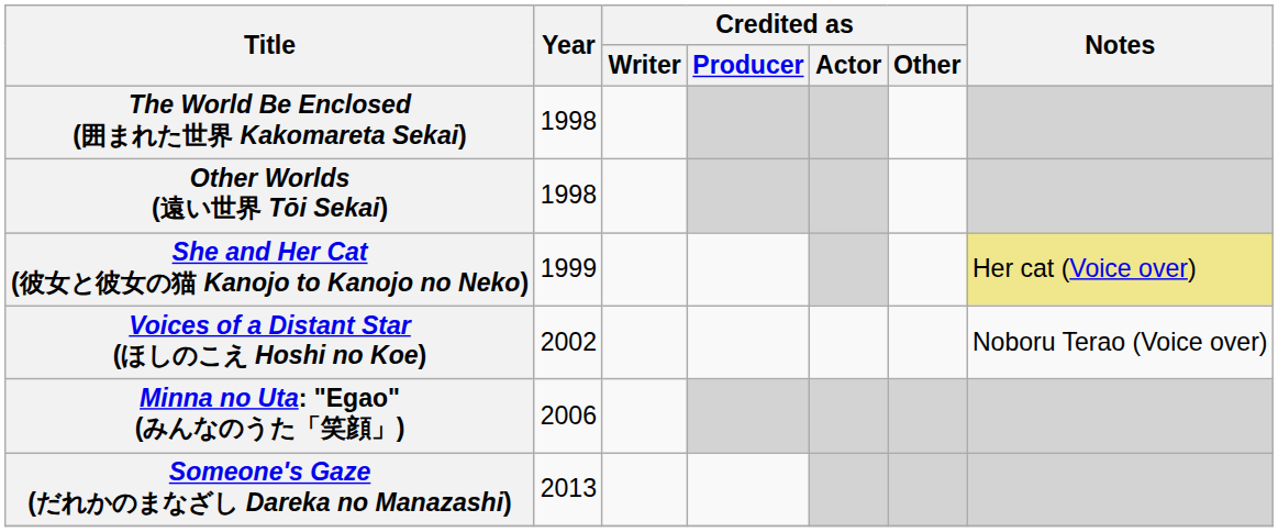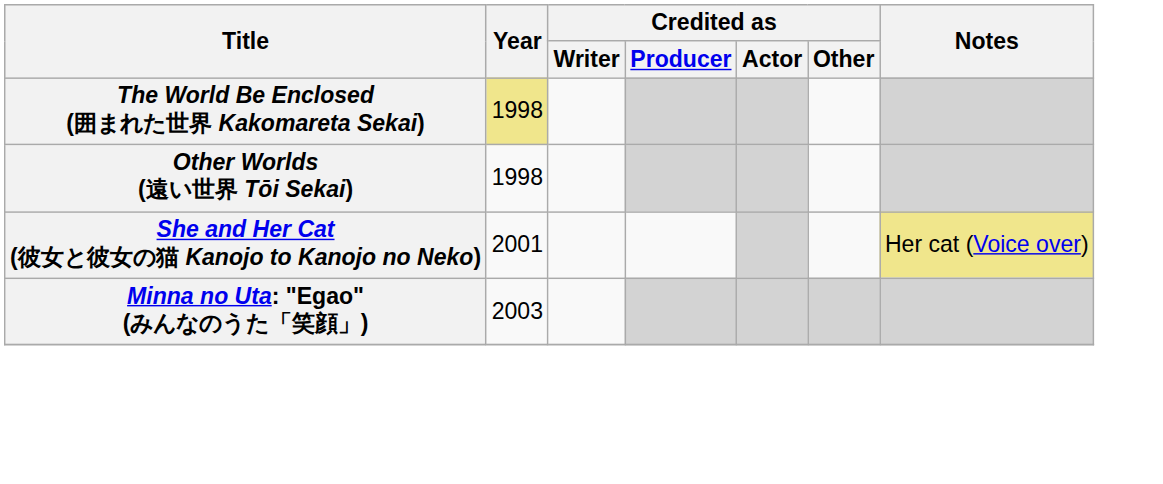 <table class="wikitable plainrowheaders sortable">
 <tr style="background:#ccc; text-align:center;">
 <th scope="col" rowspan="2">Title</th>
 <th scope="col" rowspan="2">Year</th>
 <th scope="col" colspan="4">Credited as</th>
 <th scope="col" rowspan="2">Notes</th>
 </tr>
 <tr>
 <th scope="col">Writer</th>
 <th scope="col"><a href='#'>Producer</a></th>
 <th scope="col">Actor</th>
 <th scope="col">Other</th>
 </tr>
 <tr>
 <th scope=row><em>The World Be Enclosed</em><br>(囲まれた世界 <em>Kakomareta Sekai</em>)</th>
-<td style="text-align:center;">1998</td>
+<td style="background: khaki; text-align:center;">1998</td>
 <td></td>
 <td style="background:#d3d3d3;"></td>
 <td style="background:#d3d3d3;"></td>
 <td></td>
 <td style="background:#d3d3d3;"></td>
 </tr>
 <tr>
 <th scope=row><em>Other Worlds</em><br>(遠い世界 <em>Tōi Sekai</em>)</th>
 <td style="text-align:center;">1998</td>
 <td></td>
 <td style="background:#d3d3d3;"></td>
 <td style="background:#d3d3d3;"></td>
 <td></td>
 <td style="background:#d3d3d3;"></td>
 </tr>
 <tr>
 <th scope=row><em><a href='#'>She and Her Cat</a></em><br>(彼女と彼女の猫 <em>Kanojo to Kanojo no Neko</em>)</th>
-<td style="text-align:center;">1999</td>
+<td style="text-align:center;">2001</td>
 <td></td>
 <td></td>
 <td style="background:#d3d3d3;"></td>
 <td></td>
 <td style="background: khaki;">Her cat (<a href='#'>Voice over</a>)</td>
 </tr>
 <tr>
-<th scope=row><em><a href='#'>Voices of a Distant Star</a></em><br>(ほしのこえ <em>Hoshi no Koe</em>)</th>
-<td style="text-align:center;">2002</td>
-<td></td>
-<td></td>
-<td></td>
-<td></td>
-<td>Noboru Terao (Voice over)</td>
-</tr>
-<tr>
 <th scope=row><em><a href='#'>Minna no Uta</a></em>: "Egao"<br>(みんなのうた「笑顔」)</th>
-<td style="text-align:center;">2006</td>
+<td style="text-align:center;">2003</td>
 <td></td>
 <td style="background:#d3d3d3;"></td>
 <td style="background:#d3d3d3;"></td>
 <td style="background:#d3d3d3;"></td>
 <td style="background:#d3d3d3;"></td>
 </tr>
 <tr>
-<th scope=row><em><a href='#'>Someone's Gaze</a></em><br>(だれかのまなざし <em>Dareka no Manazashi</em>)</th>
-<td style="text-align:center;">2013</td>
-<td></td>
-<td></td>
-<td style="background:#d3d3d3;"></td>
-<td style="background:#d3d3d3;"></td>
-<td style="background:#d3d3d3;"></td>
-</tr>
-<tr>
 </tr>
 </table>
